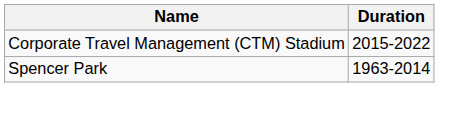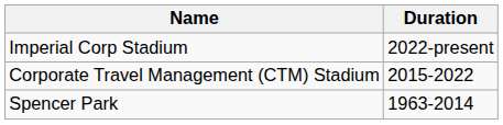 <table class="wikitable">
 <tr>
 <th>Name</th>
 <th>Duration</th>
+</tr>
+<tr>
+<td>Imperial Corp Stadium</td>
+<td>2022-present</td>
 </tr>
 <tr>
 <td>Corporate Travel Management (CTM) Stadium</td>
 <td>2015-2022</td>
 </tr>
 <tr>
 <td>Spencer Park</td>
 <td>1963-2014</td>
 </tr>
 </table>
